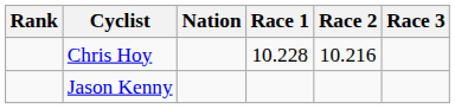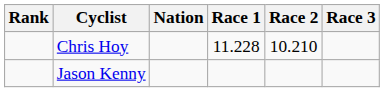 <table class="wikitable sortable" style="text-align:center;">
 <tr>
 <th>Rank</th>
 <th>Cyclist</th>
 <th>Nation</th>
 <th>Race 1</th>
 <th>Race 2</th>
 <th>Race 3</th>
 </tr>
 <tr>
 <td></td>
 <td align=left><a href='#'>Chris Hoy</a></td>
 <td align=left></td>
-<td>10.228</td>
-<td>10.216</td>
+<td>11.228</td>
+<td>10.210</td>
 <td></td>
 </tr>
 <tr>
 <td></td>
 <td align=left><a href='#'>Jason Kenny</a></td>
 <td align=left></td>
 <td></td>
 <td></td>
 <td></td>
 </tr>
 </table>
